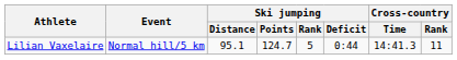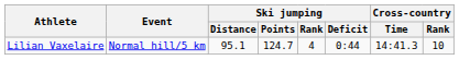 <table class="wikitable" style="font-size:90%">
 <tr>
 <th rowspan="2">Athlete</th>
 <th rowspan="2">Event</th>
 <th colspan="4">Ski jumping</th>
 <th colspan="2">Cross-country</th>
 </tr>
 <tr style="font-size:95%">
 <th>Distance</th>
 <th>Points</th>
 <th>Rank</th>
 <th>Deficit</th>
 <th>Time</th>
 <th>Rank</th>
 </tr>
 <tr align=center>
 <td align=left><a href='#'>Lilian Vaxelaire</a></td>
 <td align=left><a href='#'>Normal hill/5 km</a></td>
 <td>95.1</td>
 <td>124.7</td>
-<td>5</td>
+<td>4</td>
 <td>0:44</td>
 <td>14:41.3</td>
-<td>11</td>
+<td>10</td>
 </tr>
 </table>
